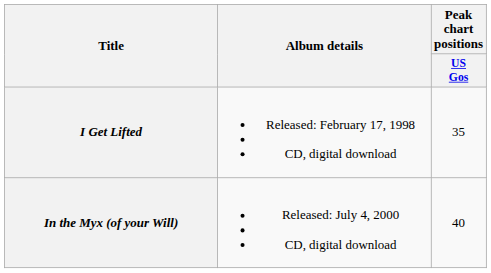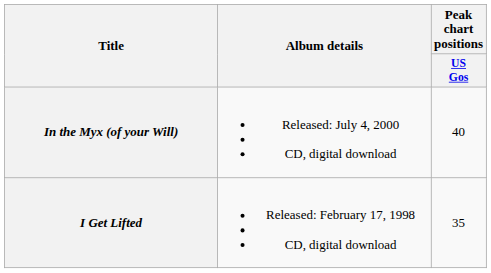 <table class="wikitable plainrowheaders" style="text-align:center;">
 <tr>
 <th scope="col" rowspan="2" style="width:16em;">Title</th>
 <th scope="col" rowspan="2" style="width:16em;">Album details</th>
 <th scope="col">Peak chart positions</th>
 </tr>
 <tr>
 <th style="width:3em; font-size:90%"><a href='#'>US<br>Gos</a></th>
 </tr>
 <tr>
+<th scope="row"><em>In the Myx (of your Will)</em></th>
+<td><br><ul><li>Released: July 4, 2000</li><li></li><li>CD, digital download</li></ul></td>
+<td>40</td>
+</tr>
+<tr>
 <th scope="row"><em>I Get Lifted</em></th>
 <td><br><ul><li>Released: February 17, 1998</li><li></li><li>CD, digital download</li></ul></td>
 <td>35</td>
 </tr>
-<tr>
-<th scope="row"><em>In the Myx (of your Will)</em></th>
-<td><br><ul><li>Released: July 4, 2000</li><li></li><li>CD, digital download</li></ul></td>
-<td>40</td>
-</tr>
 </table>
